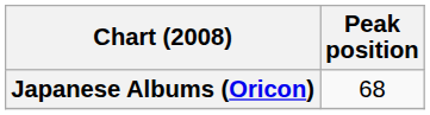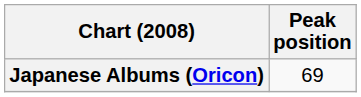 <table class="wikitable sortable plainrowheaders">
 <tr>
 <th scope="col">Chart (2008)</th>
 <th scope="col">Peak<br>position</th>
 </tr>
 <tr>
 <th scope="row">Japanese Albums (<a href='#'>Oricon</a>)</th>
-<td style="text-align:center;">68</td>
+<td style="text-align:center;">69</td>
 </tr>
 <tr>
 </tr>
 <tr>
 </tr>
 </table>
